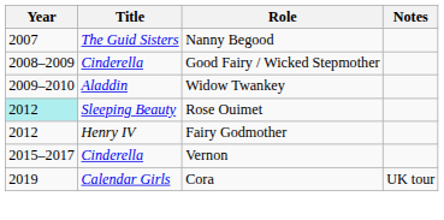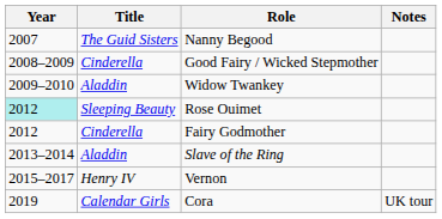 <table class="wikitable sortable">
 <tr>
 <th>Year</th>
 <th>Title</th>
 <th>Role</th>
 <th class="unsortable">Notes</th>
 </tr>
 <tr>
 <td>2007</td>
 <td><em><a href='#'>The Guid Sisters</a></em></td>
 <td>Nanny Begood</td>
 <td></td>
 </tr>
 <tr>
 <td>2008–2009</td>
 <td><em><a href='#'>Cinderella</a></em></td>
 <td>Good Fairy / Wicked Stepmother</td>
 <td></td>
 </tr>
 <tr>
 <td>2009–2010</td>
 <td><em><a href='#'>Aladdin</a></em></td>
 <td>Widow Twankey</td>
 <td></td>
 </tr>
 <tr>
 <td style="background: paleturquoise;">2012</td>
 <td><em><a href='#'>Sleeping Beauty</a></em></td>
 <td>Rose Ouimet</td>
 <td></td>
 </tr>
 <tr>
 <td>2012</td>
-<td><em>Henry IV</em></td>
+<td><em><a href='#'>Cinderella</a></em></td>
 <td>Fairy Godmother</td>
 <td></td>
 </tr>
 <tr>
+<td>2013–2014</td>
+<td><em><a href='#'>Aladdin</a></em></td>
+<td><em>Slave of the Ring</em></td>
+<td></td>
+</tr>
+<tr>
 <td>2015–2017</td>
-<td><em><a href='#'>Cinderella</a></em></td>
+<td><em>Henry IV</em></td>
 <td>Vernon</td>
 <td></td>
 </tr>
 <tr>
 <td>2019</td>
 <td><em><a href='#'>Calendar Girls</a></em></td>
 <td>Cora</td>
 <td>UK tour</td>
 </tr>
 </table>
